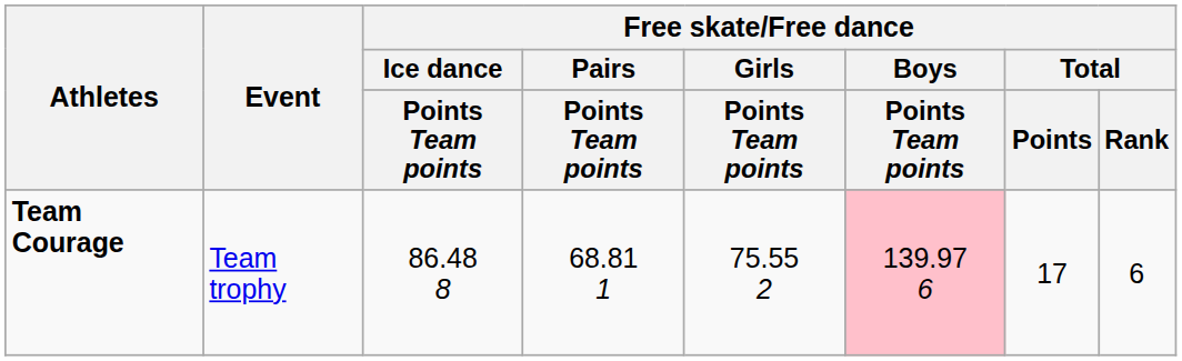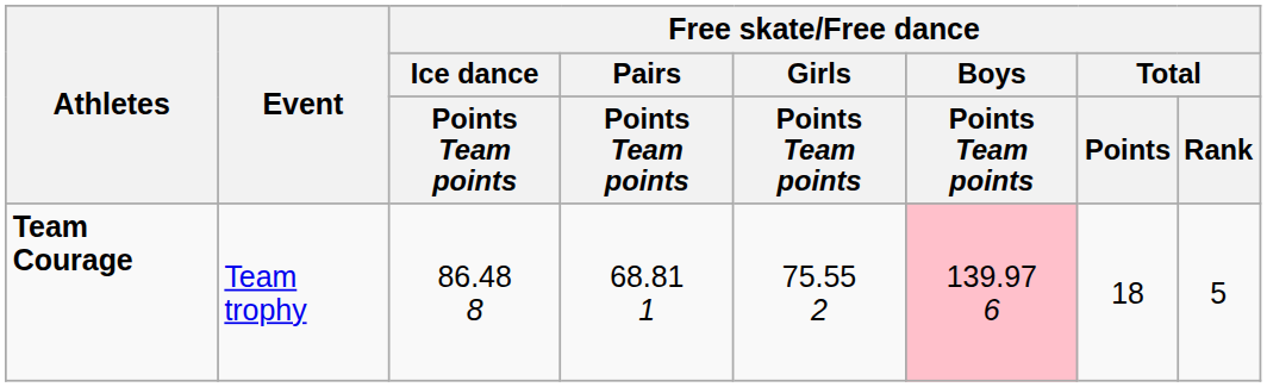 <table class="wikitable" style="font-size:90%">
 <tr>
 <th rowspan=3>Athletes</th>
 <th rowspan=3>Event</th>
 <th colspan=6>Free skate/Free dance</th>
 </tr>
 <tr style="font-size:95%">
 <th>Ice dance</th>
 <th>Pairs</th>
 <th>Girls</th>
 <th>Boys</th>
 <th colspan=2>Total</th>
 </tr>
 <tr style="font-size:95%">
 <th>Points<br><em>Team points</em></th>
 <th>Points<br><em>Team points</em></th>
 <th>Points<br><em>Team points</em></th>
 <th>Points<br><em>Team points</em></th>
 <th>Points</th>
 <th>Rank</th>
 </tr>
 <tr align=center>
 <td align=left><strong>Team Courage</strong><br><br><br><br></td>
 <td align=left><a href='#'>Team trophy</a></td>
 <td>86.48<br><em>8</em></td>
 <td>68.81<br><em>1</em></td>
 <td>75.55<br><em>2</em></td>
 <td style="background: pink;">139.97<br><em>6</em></td>
-<td>17</td>
-<td>6</td>
+<td>18</td>
+<td>5</td>
 </tr>
 </table>
